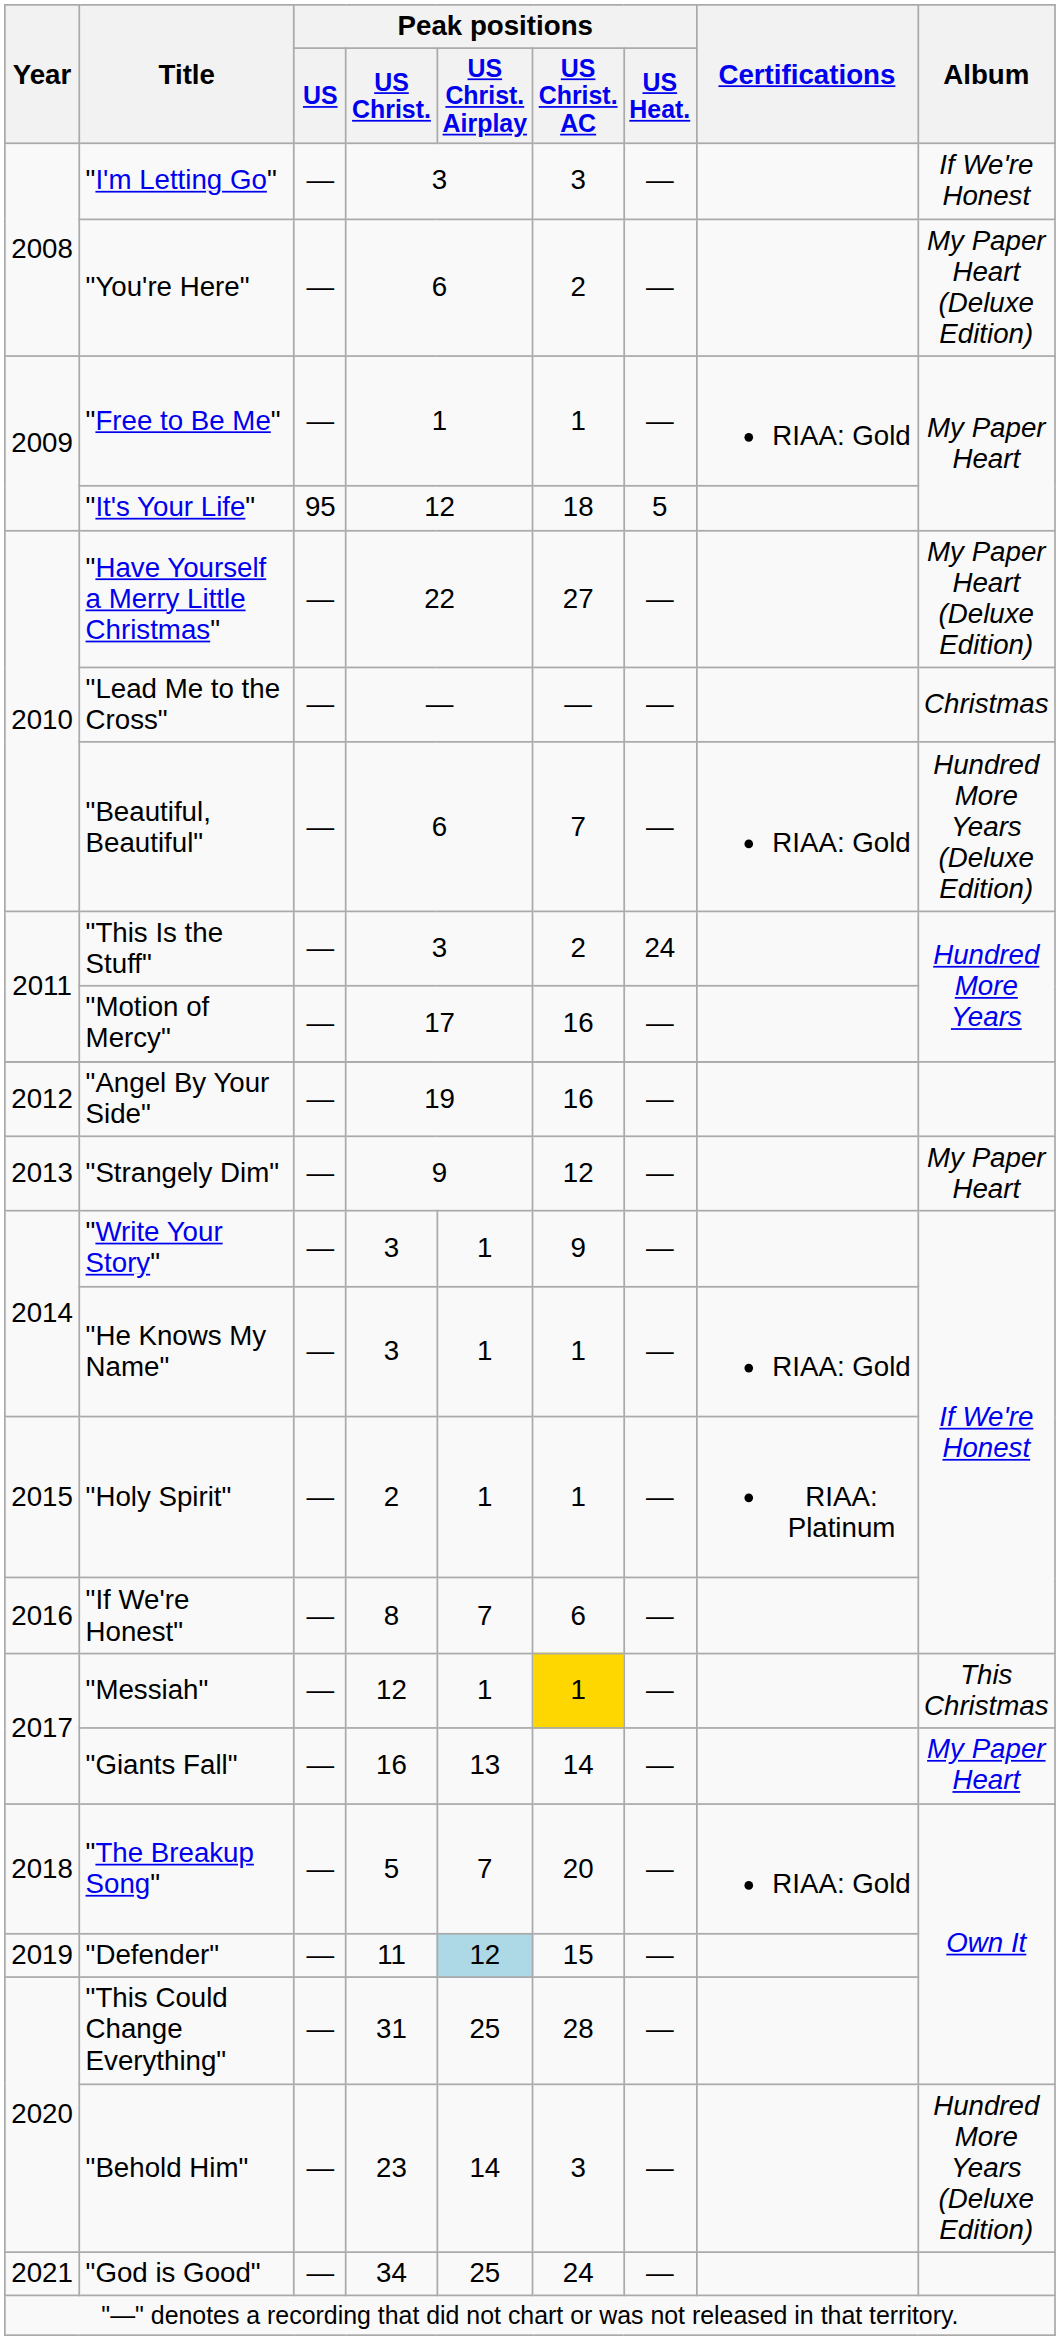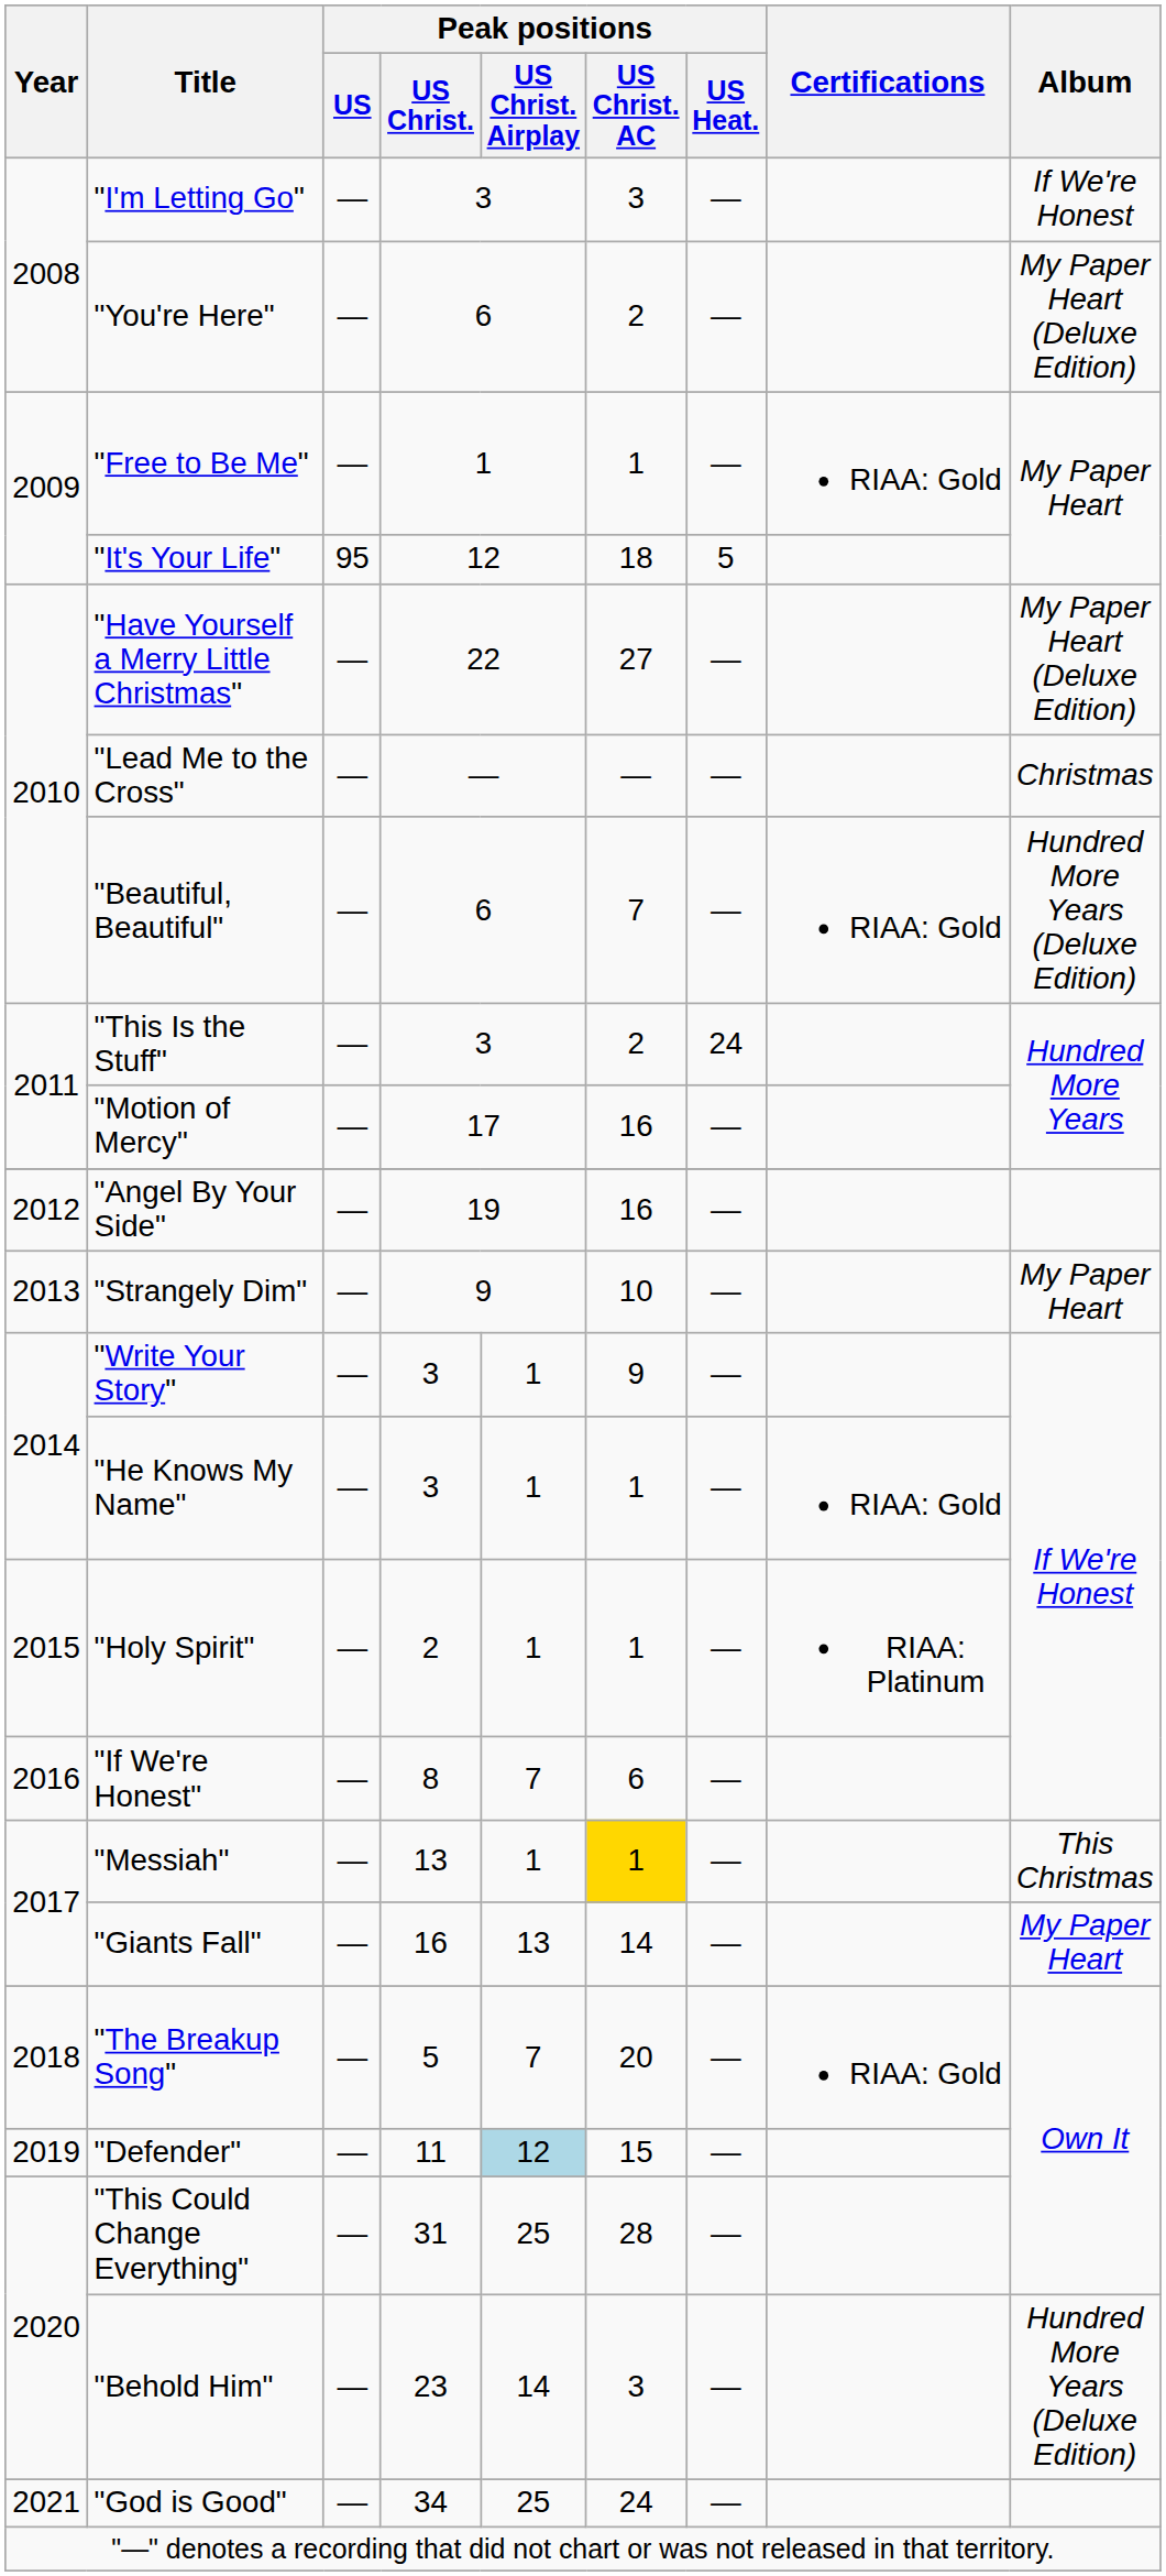 <table class="wikitable plainrowheaders" style="text-align:center;">
 <tr>
 <th scope="col" rowspan="2">Year</th>
 <th scope="col" rowspan="2" style="width:16em;">Title</th>
 <th scope="col" colspan="5">Peak positions</th>
 <th scope="col" rowspan="2" style="width:12em;"><a href='#'>Certifications</a></th>
 <th scope="col" rowspan="2">Album</th>
 </tr>
 <tr>
 <th scope="col" style="width:2.5em;font-size:90%;"><a href='#'>US</a><br></th>
 <th scope="col" style="width:2.5em;font-size:90%;"><a href='#'>US Christ.</a><br></th>
 <th scope="col" style="width:2.5em;font-size:90%;"><a href='#'>US<br>Christ.<br>Airplay</a><br></th>
 <th scope="col" style="width:2.5em;font-size:90%;"><a href='#'>US<br>Christ. AC</a><br></th>
 <th scope="col" style="width:2.5em;font-size:90%;"><a href='#'>US Heat.</a><br></th>
 </tr>
 <tr>
 <td rowspan="2">2008</td>
 <td align="left">"<a href='#'>I'm Letting Go</a>"</td>
 <td>—</td>
 <td colspan="2">3</td>
 <td>3</td>
 <td>—</td>
 <td></td>
 <td><em>If We're Honest</em></td>
 </tr>
 <tr>
 <td align="left">"You're Here"</td>
 <td>—</td>
 <td colspan="2">6</td>
 <td>2</td>
 <td>—</td>
 <td></td>
 <td><em>My Paper Heart (Deluxe Edition)</em></td>
 </tr>
 <tr>
 <td rowspan="2">2009</td>
 <td align="left">"<a href='#'>Free to Be Me</a>"</td>
 <td>—</td>
 <td colspan="2">1</td>
 <td>1</td>
 <td>—</td>
 <td><br><ul><li>RIAA: Gold</li></ul></td>
 <td rowspan="2"><em>My Paper Heart</em></td>
 </tr>
 <tr>
 <td align="left">"<a href='#'>It's Your Life</a>"</td>
 <td>95</td>
 <td colspan="2">12</td>
 <td>18</td>
 <td>5</td>
 <td></td>
 </tr>
 <tr>
 <td rowspan="3">2010</td>
 <td align="left">"<a href='#'>Have Yourself a Merry Little Christmas</a>"</td>
 <td>—</td>
 <td colspan="2">22</td>
 <td>27</td>
 <td>—</td>
 <td></td>
 <td><em>My Paper Heart (Deluxe Edition)</em></td>
 </tr>
 <tr>
 <td align="left">"Lead Me to the Cross"</td>
 <td>—</td>
 <td colspan="2">—</td>
 <td>—</td>
 <td>—</td>
 <td></td>
 <td><em>Christmas</em></td>
 </tr>
 <tr>
 <td align="left">"Beautiful, Beautiful"</td>
 <td>—</td>
 <td colspan="2">6</td>
 <td>7</td>
 <td>—</td>
 <td><br><ul><li>RIAA: Gold</li></ul></td>
 <td><em>Hundred More Years (Deluxe Edition)</em></td>
 </tr>
 <tr>
 <td rowspan="2">2011</td>
 <td align="left">"This Is the Stuff"</td>
 <td>—</td>
 <td colspan="2">3</td>
 <td>2</td>
 <td>24</td>
 <td></td>
 <td rowspan="3"><em><a href='#'>Hundred More Years</a></em></td>
 </tr>
 <tr>
 <td align="left">"Motion of Mercy"</td>
 <td>—</td>
 <td colspan="2">17</td>
 <td>16</td>
 <td>—</td>
 <td></td>
 </tr>
 <tr>
 </tr>
 <tr>
 <td>2012</td>
 <td align="left">"Angel By Your Side"</td>
 <td>—</td>
 <td colspan="2">19</td>
 <td>16</td>
 <td>—</td>
 <td></td>
 </tr>
 <tr>
 <td>2013</td>
 <td align="left">"Strangely Dim"</td>
 <td>—</td>
 <td colspan="2">9</td>
-<td>12</td>
+<td>10</td>
 <td>—</td>
 <td></td>
 <td><em>My Paper Heart</em></td>
 </tr>
 <tr>
 <td rowspan="2">2014</td>
 <td align="left">"<a href='#'>Write Your Story</a>"</td>
 <td>—</td>
 <td>3</td>
 <td>1</td>
 <td>9</td>
 <td>—</td>
 <td></td>
 <td rowspan="4"><em><a href='#'>If We're Honest</a></em></td>
 </tr>
 <tr>
 <td align="left">"He Knows My Name"</td>
 <td>—</td>
 <td>3</td>
 <td>1</td>
 <td>1</td>
 <td>—</td>
 <td><br><ul><li>RIAA: Gold</li></ul></td>
 </tr>
 <tr>
 <td>2015</td>
 <td align="left">"Holy Spirit"</td>
 <td>—</td>
 <td>2</td>
 <td>1</td>
 <td>1</td>
 <td>—</td>
 <td><br><ul><li>RIAA: Platinum</li></ul></td>
 </tr>
 <tr>
 <td>2016</td>
 <td align="left">"If We're Honest"</td>
 <td>—</td>
 <td>8</td>
 <td>7</td>
 <td>6</td>
 <td>—</td>
 <td></td>
 </tr>
 <tr>
 <td rowspan="2">2017</td>
 <td align="left">"Messiah"</td>
 <td>—</td>
-<td>12</td>
+<td>13</td>
 <td>1</td>
 <td style="background: gold;">1</td>
 <td>—</td>
 <td></td>
 <td><em>This Christmas</em></td>
 </tr>
 <tr>
 <td align="left">"Giants Fall"</td>
 <td>—</td>
 <td>16</td>
 <td>13</td>
 <td>14</td>
 <td>—</td>
 <td></td>
 <td><em><a href='#'>My Paper Heart</a></em></td>
 </tr>
 <tr>
 <td>2018</td>
 <td align="left">"<a href='#'>The Breakup Song</a>"</td>
 <td>—</td>
 <td>5</td>
 <td>7</td>
 <td>20</td>
 <td>—</td>
 <td><br><ul><li>RIAA: Gold</li></ul></td>
 <td rowspan="3"><em><a href='#'>Own It</a></em></td>
 </tr>
 <tr>
 <td rowspan="1">2019</td>
 <td align="left">"Defender"<br></td>
 <td>—</td>
 <td>11</td>
 <td style="background: lightblue;">12</td>
 <td>15</td>
 <td>—</td>
 <td></td>
 </tr>
 <tr>
 <td rowspan="2">2020</td>
 <td align="left">"This Could Change Everything"</td>
 <td>—</td>
 <td>31</td>
 <td>25</td>
 <td>28</td>
 <td>—</td>
 <td></td>
 </tr>
 <tr>
 <td align="left">"Behold Him"</td>
 <td>—</td>
 <td>23</td>
 <td>14</td>
 <td>3</td>
 <td>—</td>
 <td></td>
 <td><em>Hundred More Years (Deluxe Edition)</em></td>
 </tr>
 <tr>
 <td>2021</td>
 <td align="left">"God is Good"</td>
 <td>—</td>
 <td>34</td>
 <td>25</td>
 <td>24</td>
 <td>—</td>
 <td></td>
 <td></td>
 </tr>
 <tr>
 <td colspan="9" style="font-size:90%">"—" denotes a recording that did not chart or was not released in that territory.</td>
 </tr>
 </table>
